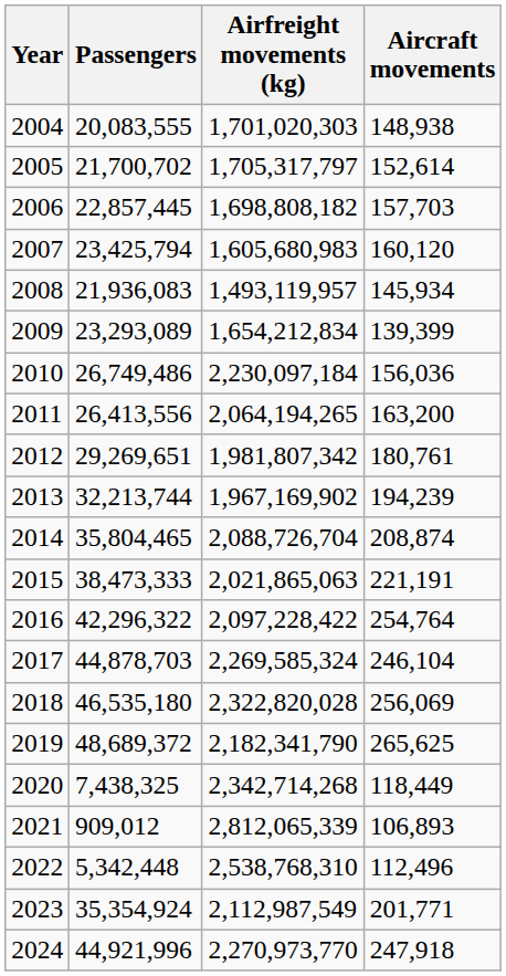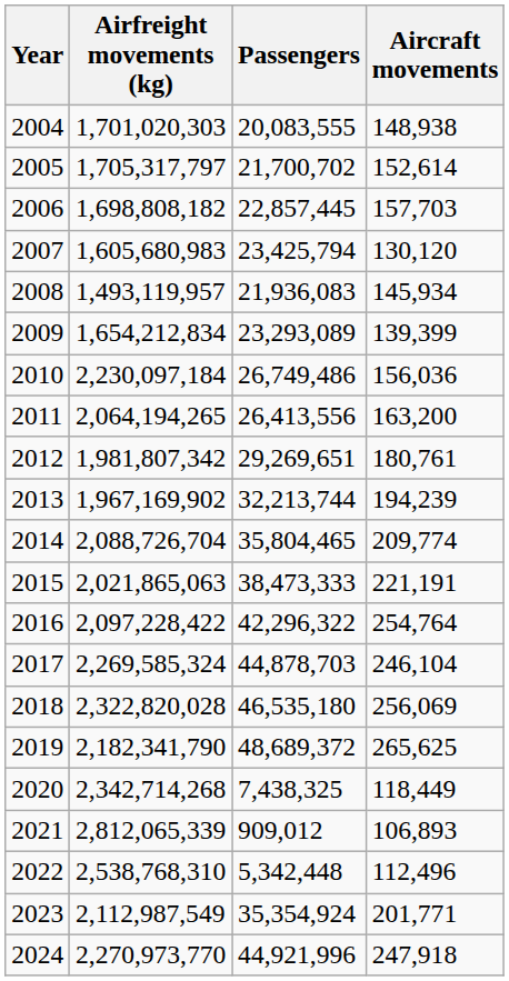 <table class="wikitable sortable" style="font-size: 100%;">
 <tr>
 <th>Year</th>
+<th>Airfreight<br>movements <br>(kg)</th>
 <th>Passengers</th>
-<th>Airfreight<br>movements <br>(kg)</th>
 <th>Aircraft<br>movements</th>
 </tr>
 <tr>
 <td>2004</td>
+<td>1,701,020,303</td>
 <td>20,083,555</td>
-<td>1,701,020,303</td>
 <td>148,938</td>
 </tr>
 <tr>
 <td>2005</td>
+<td>1,705,317,797</td>
 <td>21,700,702</td>
-<td>1,705,317,797</td>
 <td>152,614</td>
 </tr>
 <tr>
 <td>2006</td>
+<td>1,698,808,182</td>
 <td>22,857,445</td>
-<td>1,698,808,182</td>
 <td>157,703</td>
 </tr>
 <tr>
 <td>2007</td>
+<td>1,605,680,983</td>
 <td>23,425,794</td>
-<td>1,605,680,983</td>
-<td>160,120</td>
+<td>130,120</td>
 </tr>
 <tr>
 <td>2008</td>
+<td>1,493,119,957</td>
 <td>21,936,083</td>
-<td>1,493,119,957</td>
 <td>145,934</td>
 </tr>
 <tr>
 <td>2009</td>
+<td>1,654,212,834</td>
 <td>23,293,089</td>
-<td>1,654,212,834</td>
 <td>139,399</td>
 </tr>
 <tr>
 <td>2010</td>
+<td>2,230,097,184</td>
 <td>26,749,486</td>
-<td>2,230,097,184</td>
 <td>156,036</td>
 </tr>
 <tr>
 <td>2011</td>
+<td>2,064,194,265</td>
 <td>26,413,556</td>
-<td>2,064,194,265</td>
 <td>163,200</td>
 </tr>
 <tr>
 <td>2012</td>
+<td>1,981,807,342</td>
 <td>29,269,651</td>
-<td>1,981,807,342</td>
 <td>180,761</td>
 </tr>
 <tr>
 <td>2013</td>
+<td>1,967,169,902</td>
 <td>32,213,744</td>
-<td>1,967,169,902</td>
 <td>194,239</td>
 </tr>
 <tr>
 <td>2014</td>
+<td>2,088,726,704</td>
 <td>35,804,465</td>
-<td>2,088,726,704</td>
-<td>208,874</td>
+<td>209,774</td>
 </tr>
 <tr>
 <td>2015</td>
+<td>2,021,865,063</td>
 <td>38,473,333</td>
-<td>2,021,865,063</td>
 <td>221,191</td>
 </tr>
 <tr>
 <td>2016</td>
+<td>2,097,228,422</td>
 <td>42,296,322</td>
-<td>2,097,228,422</td>
 <td>254,764</td>
 </tr>
 <tr>
 <td>2017</td>
+<td>2,269,585,324</td>
 <td>44,878,703</td>
-<td>2,269,585,324</td>
 <td>246,104</td>
 </tr>
 <tr>
 <td>2018</td>
+<td>2,322,820,028</td>
 <td>46,535,180</td>
-<td>2,322,820,028</td>
 <td>256,069</td>
 </tr>
 <tr>
 <td>2019</td>
+<td>2,182,341,790</td>
 <td>48,689,372</td>
-<td>2,182,341,790</td>
 <td>265,625</td>
 </tr>
 <tr>
 <td>2020</td>
+<td>2,342,714,268</td>
 <td>7,438,325</td>
-<td>2,342,714,268</td>
 <td>118,449</td>
 </tr>
 <tr>
 <td>2021</td>
+<td>2,812,065,339</td>
 <td>909,012</td>
-<td>2,812,065,339</td>
 <td>106,893</td>
 </tr>
 <tr>
 <td>2022</td>
+<td>2,538,768,310</td>
 <td>5,342,448</td>
-<td>2,538,768,310</td>
 <td>112,496</td>
 </tr>
 <tr>
 <td>2023</td>
+<td>2,112,987,549</td>
 <td>35,354,924</td>
-<td>2,112,987,549</td>
 <td>201,771</td>
 </tr>
 <tr>
 <td>2024</td>
+<td>2,270,973,770</td>
 <td>44,921,996</td>
-<td>2,270,973,770</td>
 <td>247,918</td>
 </tr>
 </table>
